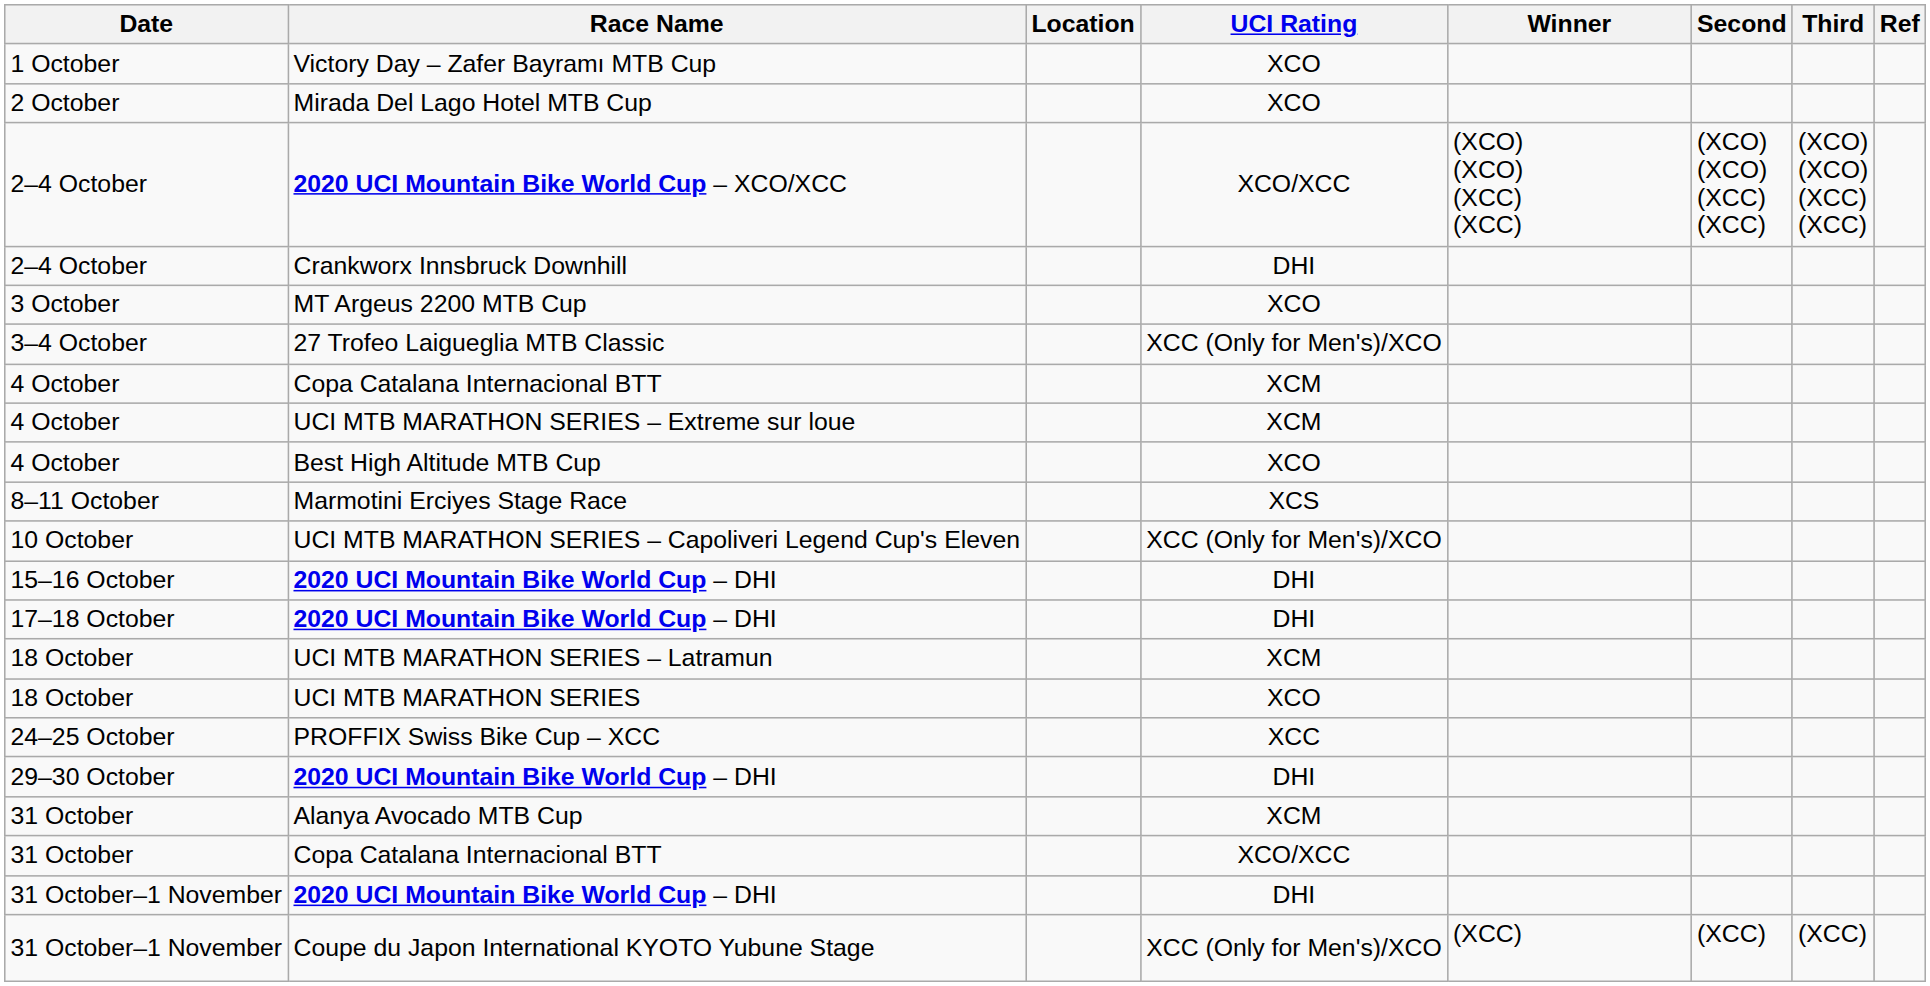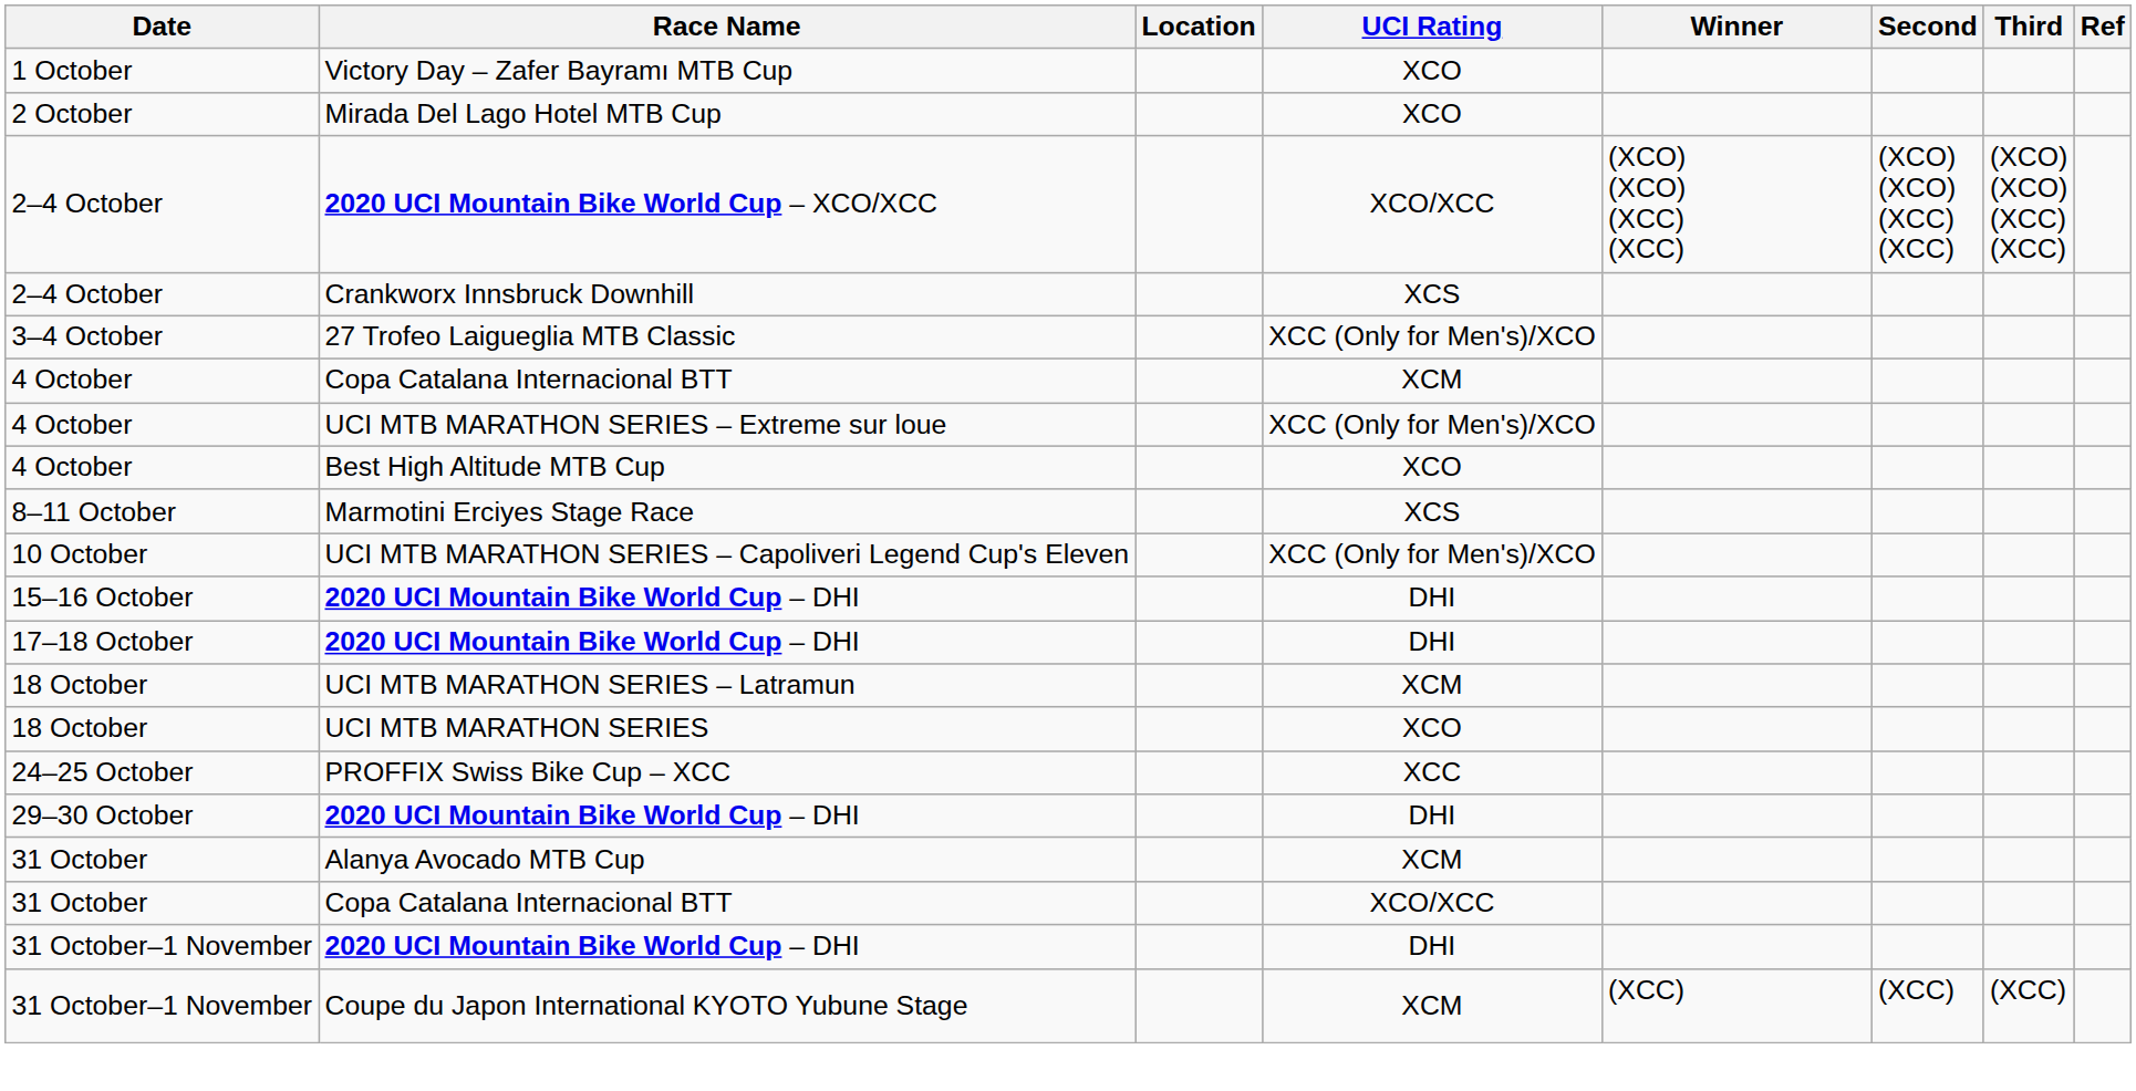 <table class="wikitable sortable">
 <tr>
 <th>Date</th>
 <th>Race Name</th>
 <th>Location</th>
 <th><a href='#'>UCI Rating</a></th>
 <th width=150px>Winner</th>
 <th>Second</th>
 <th>Third</th>
 <th>Ref</th>
 </tr>
 <tr>
 <td>1 October</td>
 <td>Victory Day – Zafer Bayramı MTB Cup</td>
 <td></td>
 <td align=center>XCO</td>
 <td><br></td>
 <td></td>
 <td></td>
 <td align=center></td>
 </tr>
 <tr>
 <td>2 October</td>
 <td>Mirada Del Lago Hotel MTB Cup</td>
 <td></td>
 <td align=center>XCO</td>
 <td><br></td>
 <td></td>
 <td></td>
 <td align=center></td>
 </tr>
 <tr>
 <td>2–4 October</td>
 <td><strong><a href='#'>2020 UCI Mountain Bike World Cup</a></strong> – XCO/XCC</td>
 <td></td>
 <td align=center>XCO/XCC</td>
 <td> (XCO)<br> (XCO)<br> (XCC)<br> (XCC)</td>
 <td> (XCO)<br> (XCO)<br> (XCC)<br> (XCC)</td>
 <td> (XCO)<br> (XCO)<br> (XCC)<br> (XCC)</td>
 <td align=center></td>
 </tr>
 <tr>
 <td>2–4 October</td>
 <td>Crankworx Innsbruck Downhill</td>
 <td></td>
-<td align=center>DHI</td>
+<td align=center>XCS</td>
 <td><br></td>
 <td><br></td>
 <td><br></td>
-<td align=center></td>
-</tr>
-<tr>
-<td>3 October</td>
-<td>MT Argeus 2200 MTB Cup</td>
-<td></td>
-<td align=center>XCO</td>
-<td><br></td>
-<td></td>
-<td></td>
 <td align=center></td>
 </tr>
 <tr>
 <td>3–4 October</td>
 <td>27 Trofeo Laigueglia MTB Classic</td>
 <td></td>
 <td align=center>XCC (Only for Men's)/XCO</td>
 <td><br></td>
 <td><br></td>
 <td><br></td>
 <td align=center></td>
 </tr>
 <tr>
 <td>4 October</td>
 <td>Copa Catalana Internacional BTT</td>
 <td></td>
 <td align=center>XCM</td>
 <td><br></td>
 <td><br></td>
 <td><br></td>
 <td align=center></td>
 </tr>
 <tr>
 <td>4 October</td>
 <td>UCI MTB MARATHON SERIES – Extreme sur loue</td>
 <td></td>
-<td align=center>XCM</td>
+<td align=center>XCC (Only for Men's)/XCO</td>
 <td><br></td>
 <td><br></td>
 <td><br></td>
 <td align=center></td>
 </tr>
 <tr>
 <td>4 October</td>
 <td>Best High Altitude MTB Cup</td>
 <td></td>
 <td align=center>XCO</td>
 <td><br></td>
 <td></td>
 <td></td>
 <td align=center></td>
 </tr>
 <tr>
 <td>8–11 October</td>
 <td>Marmotini Erciyes Stage Race</td>
 <td></td>
 <td align=center>XCS</td>
 <td><br></td>
 <td><br></td>
 <td></td>
 <td align=center></td>
 </tr>
 <tr>
 <td>10 October</td>
 <td>UCI MTB MARATHON SERIES – Capoliveri Legend Cup's Eleven</td>
 <td></td>
 <td align=center>XCC (Only for Men's)/XCO</td>
 <td><br></td>
 <td><br></td>
 <td><br></td>
 <td align=center></td>
 </tr>
 <tr>
 <td>15–16 October</td>
 <td><strong><a href='#'>2020 UCI Mountain Bike World Cup</a></strong> – DHI</td>
 <td></td>
 <td align=center>DHI</td>
 <td><br></td>
 <td><br></td>
 <td><br></td>
 <td align=center></td>
 </tr>
 <tr>
 <td>17–18 October</td>
 <td><strong><a href='#'>2020 UCI Mountain Bike World Cup</a></strong> – DHI</td>
 <td></td>
 <td align=center>DHI</td>
 <td><br></td>
 <td><br></td>
 <td><br></td>
 <td align=center></td>
 </tr>
 <tr>
 <td>18 October</td>
 <td>UCI MTB MARATHON SERIES – Latramun</td>
 <td></td>
 <td align=center>XCM</td>
 <td><br></td>
 <td><br></td>
 <td><br></td>
 <td align=center></td>
 </tr>
 <tr>
 <td>18 October</td>
 <td>UCI MTB MARATHON SERIES</td>
 <td></td>
 <td align=center>XCO</td>
 <td><br></td>
 <td><br></td>
 <td><br></td>
 <td align=center></td>
 </tr>
 <tr>
 <td>24–25 October</td>
 <td>PROFFIX Swiss Bike Cup – XCC</td>
 <td></td>
 <td align=center>XCC</td>
 <td><br></td>
 <td><br></td>
 <td><br></td>
 <td align=center></td>
 </tr>
 <tr>
 <td>29–30 October</td>
 <td><strong><a href='#'>2020 UCI Mountain Bike World Cup</a></strong> – DHI</td>
 <td></td>
 <td align=center>DHI</td>
 <td><br></td>
 <td><br></td>
 <td><br></td>
 <td align=center></td>
 </tr>
 <tr>
 <td>31 October</td>
 <td>Alanya Avocado MTB Cup</td>
 <td></td>
 <td align=center>XCM</td>
 <td><br></td>
 <td><br></td>
 <td><br></td>
 <td align=center></td>
 </tr>
 <tr>
 <td>31 October</td>
 <td>Copa Catalana Internacional BTT</td>
 <td></td>
 <td align=center>XCO/XCC</td>
 <td><br></td>
 <td><br></td>
 <td><br></td>
 <td align=center></td>
 </tr>
 <tr>
 <td>31 October–1 November</td>
 <td><strong><a href='#'>2020 UCI Mountain Bike World Cup</a></strong> – DHI</td>
 <td></td>
 <td align=center>DHI</td>
 <td><br></td>
 <td><br></td>
 <td><br></td>
 <td align=center></td>
 </tr>
 <tr>
 <td>31 October–1 November</td>
 <td>Coupe du Japon International KYOTO Yubune Stage</td>
 <td></td>
-<td align=center>XCC (Only for Men's)/XCO</td>
+<td align=center>XCM</td>
 <td> (XCC)<br><br></td>
 <td> (XCC)<br><br></td>
 <td> (XCC)<br><br></td>
 <td align=center></td>
 </tr>
 </table>
